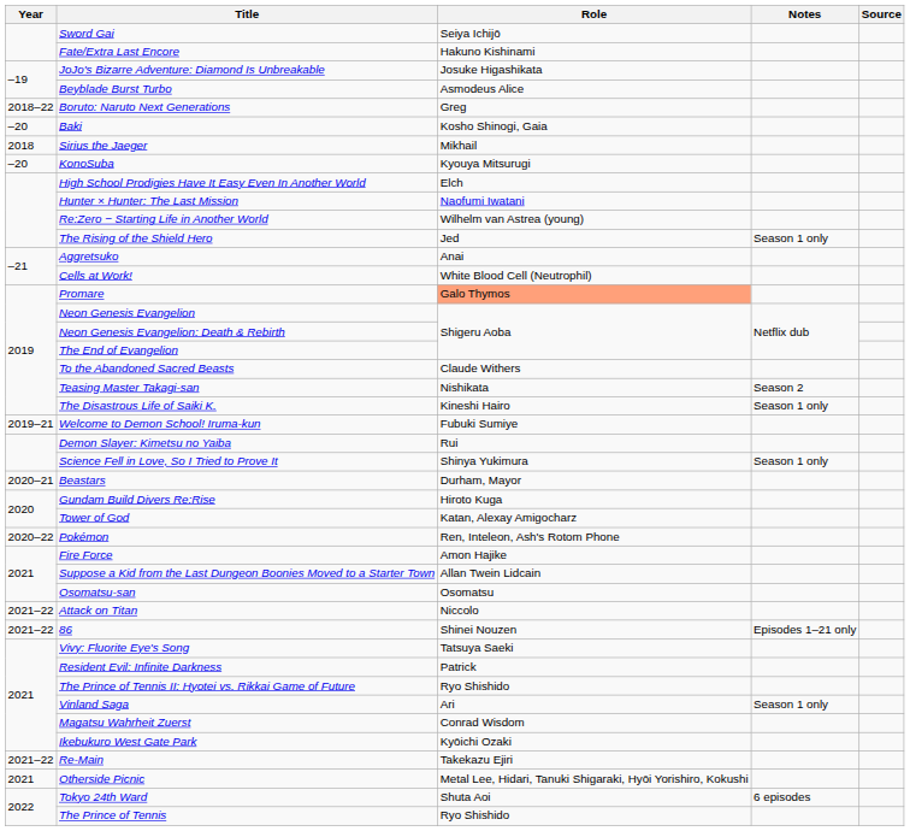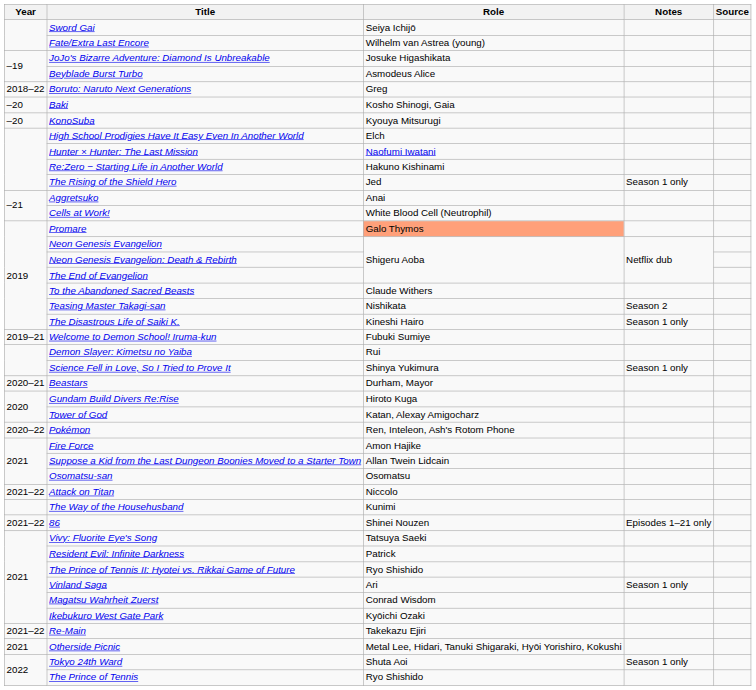 <table class="wikitable sortable plainrowheaders">
 <tr>
 <th>Year</th>
 <th>Title</th>
 <th>Role</th>
 <th class="unsortable">Notes</th>
 <th class="unsortable">Source</th>
 </tr>
 <tr>
 <td rowspan="2"></td>
 <td><em><a href='#'>Sword Gai</a></em></td>
 <td>Seiya Ichijō</td>
 <td></td>
 <td></td>
 </tr>
 <tr>
 <td><em><a href='#'>Fate/Extra Last Encore</a></em></td>
-<td>Hakuno Kishinami</td>
+<td>Wilhelm van Astrea (young)</td>
 <td></td>
 <td></td>
 </tr>
 <tr>
 <td rowspan="2">–19</td>
 <td><em><a href='#'>JoJo's Bizarre Adventure: Diamond Is Unbreakable</a></em></td>
 <td>Josuke Higashikata</td>
 <td></td>
 <td></td>
 </tr>
 <tr>
 <td><em><a href='#'>Beyblade Burst Turbo</a></em></td>
 <td>Asmodeus Alice</td>
 <td></td>
 <td></td>
 </tr>
 <tr>
 <td>2018–22</td>
 <td><em><a href='#'>Boruto: Naruto Next Generations</a></em></td>
 <td>Greg</td>
 <td></td>
 <td></td>
 </tr>
 <tr>
 <td>–20</td>
 <td><em><a href='#'>Baki</a></em></td>
 <td>Kosho Shinogi, Gaia</td>
 <td></td>
 <td></td>
 </tr>
 <tr>
-<td>2018</td>
-<td><em><a href='#'>Sirius the Jaeger</a></em></td>
-<td>Mikhail</td>
-<td></td>
-<td></td>
-</tr>
-<tr>
 <td>–20</td>
 <td><em><a href='#'>KonoSuba</a></em></td>
 <td>Kyouya Mitsurugi</td>
 <td></td>
 <td></td>
 </tr>
 <tr>
 <td rowspan="4"></td>
 <td><em><a href='#'>High School Prodigies Have It Easy Even In Another World</a></em></td>
 <td>Elch</td>
 <td></td>
 <td></td>
 </tr>
 <tr>
 <td><em><a href='#'>Hunter × Hunter: The Last Mission</a></em></td>
 <td><a href='#'>Naofumi Iwatani</a></td>
 <td></td>
 <td></td>
 </tr>
 <tr>
 <td><em><a href='#'>Re:Zero − Starting Life in Another World</a></em></td>
-<td>Wilhelm van Astrea (young)</td>
+<td>Hakuno Kishinami</td>
 <td></td>
 <td></td>
 </tr>
 <tr>
 <td><em><a href='#'>The Rising of the Shield Hero</a></em></td>
 <td>Jed</td>
 <td>Season 1 only</td>
 <td></td>
 </tr>
 <tr>
 <td rowspan="2">–21</td>
 <td><em><a href='#'>Aggretsuko</a></em></td>
 <td>Anai</td>
 <td></td>
 <td></td>
 </tr>
 <tr>
 <td><em><a href='#'>Cells at Work!</a></em></td>
 <td>White Blood Cell (Neutrophil)</td>
 <td></td>
 <td></td>
 </tr>
 <tr>
 <td rowspan="7">2019</td>
 <td><em><a href='#'>Promare</a></em></td>
 <td style="background: lightsalmon;">Galo Thymos</td>
 <td></td>
 <td></td>
 </tr>
 <tr>
 <td><em><a href='#'>Neon Genesis Evangelion</a></em></td>
 <td rowspan="3">Shigeru Aoba</td>
 <td rowspan="3">Netflix dub</td>
 <td></td>
 </tr>
 <tr>
 <td><em><a href='#'>Neon Genesis Evangelion: Death & Rebirth</a></em></td>
 <td></td>
 </tr>
 <tr>
 <td><em><a href='#'>The End of Evangelion</a></em></td>
 <td></td>
 </tr>
 <tr>
 <td><em><a href='#'>To the Abandoned Sacred Beasts</a></em></td>
 <td>Claude Withers</td>
 <td></td>
 <td></td>
 </tr>
 <tr>
 <td><em><a href='#'>Teasing Master Takagi-san</a></em></td>
 <td>Nishikata</td>
 <td>Season 2</td>
 <td></td>
 </tr>
 <tr>
 <td><em><a href='#'>The Disastrous Life of Saiki K.</a></em></td>
 <td>Kineshi Hairo</td>
 <td>Season 1 only</td>
 <td></td>
 </tr>
 <tr>
 <td>2019–21</td>
 <td><em><a href='#'>Welcome to Demon School! Iruma-kun</a></em></td>
 <td>Fubuki Sumiye</td>
 <td></td>
 <td></td>
 </tr>
 <tr>
 <td rowspan="2"></td>
 <td><em><a href='#'>Demon Slayer: Kimetsu no Yaiba</a></em></td>
 <td>Rui</td>
 <td></td>
 <td></td>
 </tr>
 <tr>
 <td><em><a href='#'>Science Fell in Love, So I Tried to Prove It</a></em></td>
 <td>Shinya Yukimura</td>
 <td>Season 1 only</td>
 <td></td>
 </tr>
 <tr>
 <td>2020–21</td>
 <td><em><a href='#'>Beastars</a></em></td>
 <td>Durham, Mayor</td>
 <td></td>
 <td></td>
 </tr>
 <tr>
 <td rowspan="2">2020</td>
 <td><em><a href='#'>Gundam Build Divers Re:Rise</a></em></td>
 <td>Hiroto Kuga</td>
 <td></td>
 <td></td>
 </tr>
 <tr>
 <td><em><a href='#'>Tower of God</a></em></td>
 <td>Katan, Alexay Amigocharz</td>
 <td></td>
 <td></td>
 </tr>
 <tr>
 <td>2020–22</td>
 <td><em><a href='#'>Pokémon</a></em></td>
 <td>Ren, Inteleon, Ash's Rotom Phone</td>
 <td></td>
 <td></td>
 </tr>
 <tr>
 <td rowspan="3">2021</td>
 <td><em><a href='#'>Fire Force</a></em></td>
 <td>Amon Hajike</td>
 <td></td>
 <td></td>
 </tr>
 <tr>
 <td><em><a href='#'>Suppose a Kid from the Last Dungeon Boonies Moved to a Starter Town</a></em></td>
 <td>Allan Twein Lidcain</td>
 <td></td>
 <td></td>
 </tr>
 <tr>
 <td><em><a href='#'>Osomatsu-san</a></em></td>
 <td>Osomatsu</td>
 <td></td>
 <td></td>
 </tr>
 <tr>
 <td>2021–22</td>
 <td><em><a href='#'>Attack on Titan</a></em></td>
 <td>Niccolo</td>
 <td></td>
 <td></td>
 </tr>
 <tr>
+<td></td>
+<td><em><a href='#'>The Way of the Househusband</a></em></td>
+<td>Kunimi</td>
+<td></td>
+<td></td>
+</tr>
+<tr>
 <td>2021–22</td>
 <td><em><a href='#'>86</a></em></td>
 <td>Shinei Nouzen</td>
 <td>Episodes 1–21 only</td>
 <td></td>
 </tr>
 <tr>
 <td rowspan="6">2021</td>
 <td><em><a href='#'>Vivy: Fluorite Eye's Song</a></em></td>
 <td>Tatsuya Saeki</td>
 <td></td>
 <td></td>
 </tr>
 <tr>
 <td><em><a href='#'>Resident Evil: Infinite Darkness</a></em></td>
 <td>Patrick</td>
 <td></td>
 <td></td>
 </tr>
 <tr>
 <td><em><a href='#'>The Prince of Tennis II: Hyotei vs. Rikkai Game of Future</a></em></td>
 <td>Ryo Shishido</td>
 <td></td>
 <td></td>
 </tr>
 <tr>
 <td><em><a href='#'>Vinland Saga</a></em></td>
 <td>Ari</td>
 <td>Season 1 only</td>
 <td></td>
 </tr>
 <tr>
 <td><em><a href='#'>Magatsu Wahrheit Zuerst</a></em></td>
 <td>Conrad Wisdom</td>
 <td></td>
 <td></td>
 </tr>
 <tr>
 <td><em><a href='#'>Ikebukuro West Gate Park</a></em></td>
 <td>Kyōichi Ozaki</td>
 <td></td>
 <td></td>
 </tr>
 <tr>
 <td>2021–22</td>
 <td><em><a href='#'>Re-Main</a></em></td>
 <td>Takekazu Ejiri</td>
 <td></td>
 <td></td>
 </tr>
 <tr>
 <td>2021</td>
 <td><em><a href='#'>Otherside Picnic</a></em></td>
 <td>Metal Lee, Hidari, Tanuki Shigaraki, Hyōi Yorishiro, Kokushi</td>
 <td></td>
 <td></td>
 </tr>
 <tr>
 <td rowspan="2">2022</td>
 <td><em><a href='#'>Tokyo 24th Ward</a></em></td>
 <td>Shuta Aoi</td>
-<td>6 episodes</td>
+<td>Season 1 only</td>
 <td></td>
 </tr>
 <tr>
 <td><em><a href='#'>The Prince of Tennis</a></em></td>
 <td>Ryo Shishido</td>
 <td></td>
 <td></td>
 </tr>
 </table>
